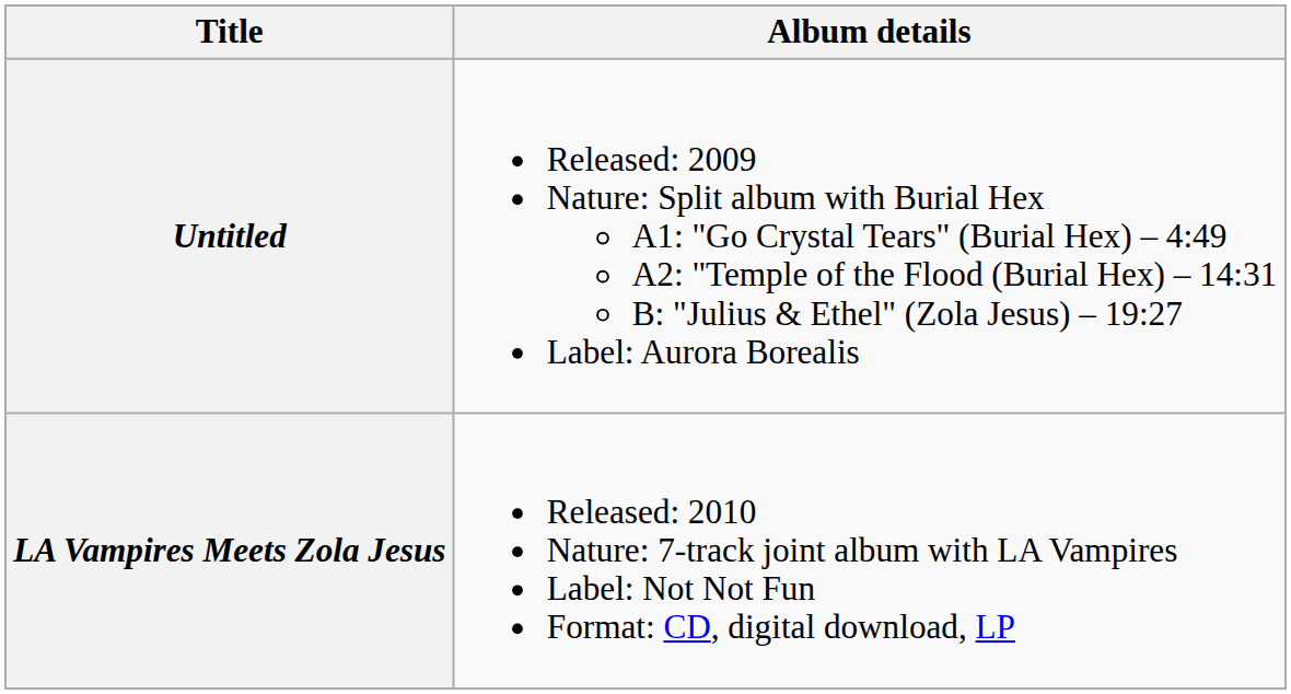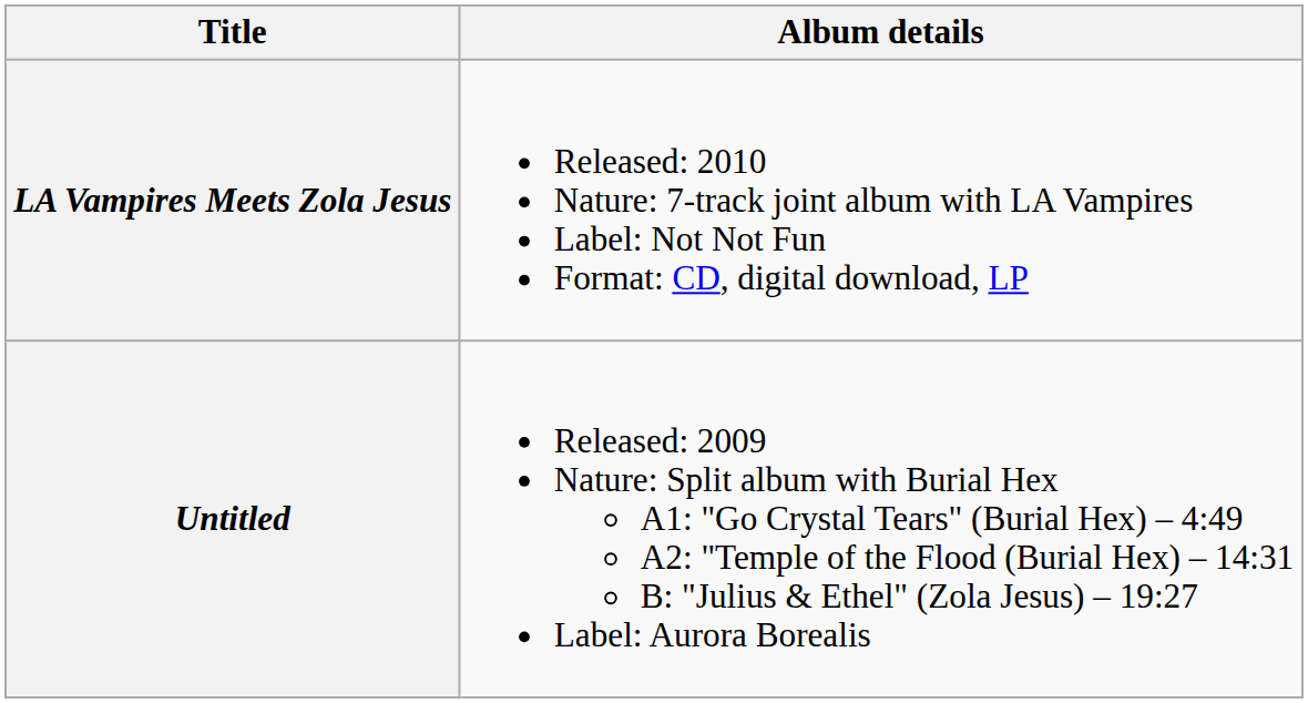 <table class="wikitable plainrowheaders">
 <tr>
 <th scope="col">Title</th>
 <th scope="col">Album details</th>
 </tr>
 <tr>
+<th scope="row"><em>LA Vampires Meets Zola Jesus</em></th>
+<td><br><ul><li>Released: 2010</li><li>Nature: 7-track joint album with LA Vampires</li><li>Label: Not Not Fun</li><li>Format: <a href='#'>CD</a>, digital download, <a href='#'>LP</a></li></ul></td>
+</tr>
+<tr>
 <th scope="row"><em>Untitled</em></th>
 <td><br><ul><li>Released: 2009</li><li>Nature: Split album with Burial Hex<ul><li>A1: "Go Crystal Tears" (Burial Hex) – 4:49</li><li>A2: "Temple of the Flood (Burial Hex) – 14:31</li><li>B: "Julius & Ethel" (Zola Jesus) – 19:27</li></ul></li><li>Label: Aurora Borealis</li></ul></td>
 </tr>
-<tr>
-<th scope="row"><em>LA Vampires Meets Zola Jesus</em></th>
-<td><br><ul><li>Released: 2010</li><li>Nature: 7-track joint album with LA Vampires</li><li>Label: Not Not Fun</li><li>Format: <a href='#'>CD</a>, digital download, <a href='#'>LP</a></li></ul></td>
-</tr>
 </table>
